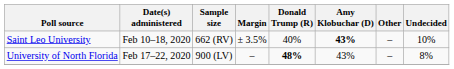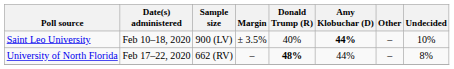 <table class="wikitable" style="font-size:90%;text-align:center;">
 <tr valign=bottom style="font-size:90%;">
 <th>Poll source</th>
 <th>Date(s)<br>administered</th>
 <th>Sample<br>size</th>
 <th>Margin<br></th>
 <th>Donald<br>Trump (R)</th>
 <th>Amy<br>Klobuchar (D)</th>
 <th>Other</th>
 <th>Undecided</th>
 </tr>
 <tr>
 <td style="text-align:left;"><a href='#'>Saint Leo University</a></td>
 <td>Feb 10–18, 2020</td>
-<td>662 (RV)</td>
+<td>900 (LV)</td>
 <td>± 3.5%</td>
 <td>40%</td>
-<td><strong>43%</strong></td>
+<td><strong>44%</strong></td>
 <td>–</td>
 <td>10%</td>
 </tr>
 <tr>
 <td style="text-align:left;"><a href='#'>University of North Florida</a></td>
 <td>Feb 17–22, 2020</td>
-<td>900 (LV)</td>
+<td>662 (RV)</td>
 <td>–</td>
 <td><strong>48%</strong></td>
-<td>43%</td>
+<td>44%</td>
 <td>–</td>
 <td>8%</td>
 </tr>
 <tr>
 </tr>
 </table>
